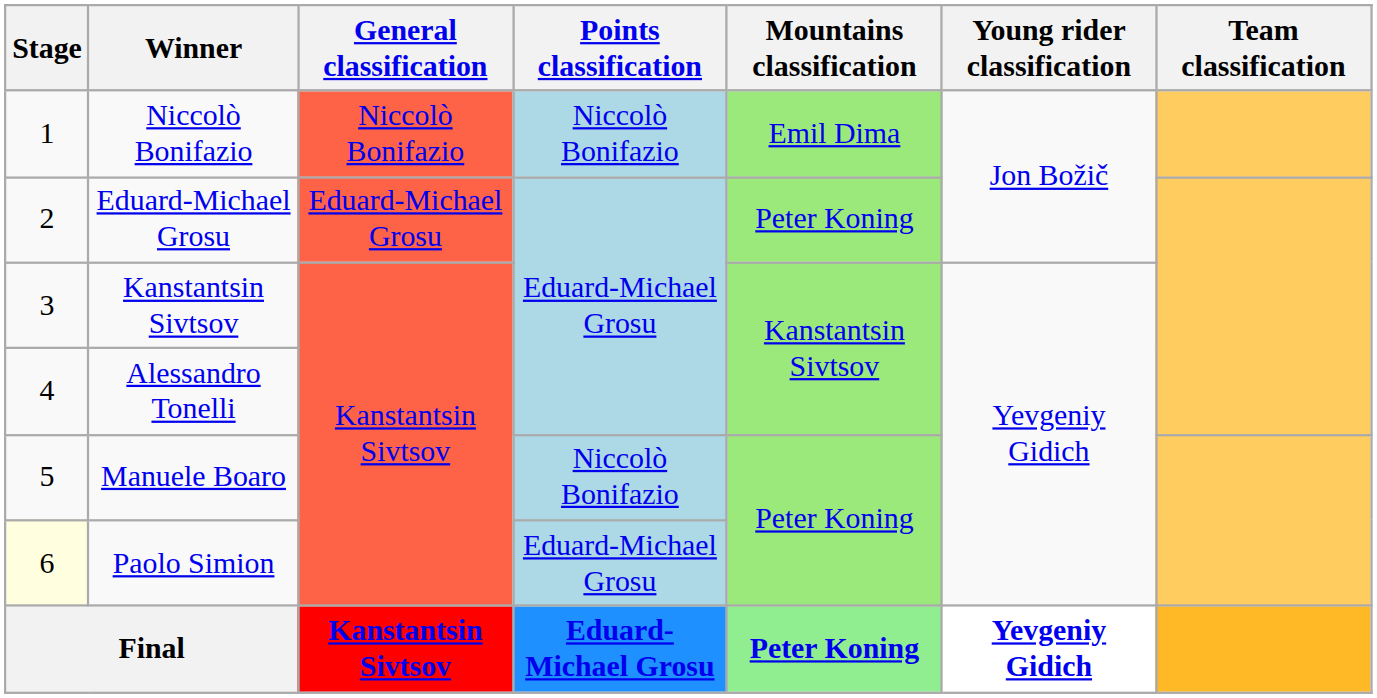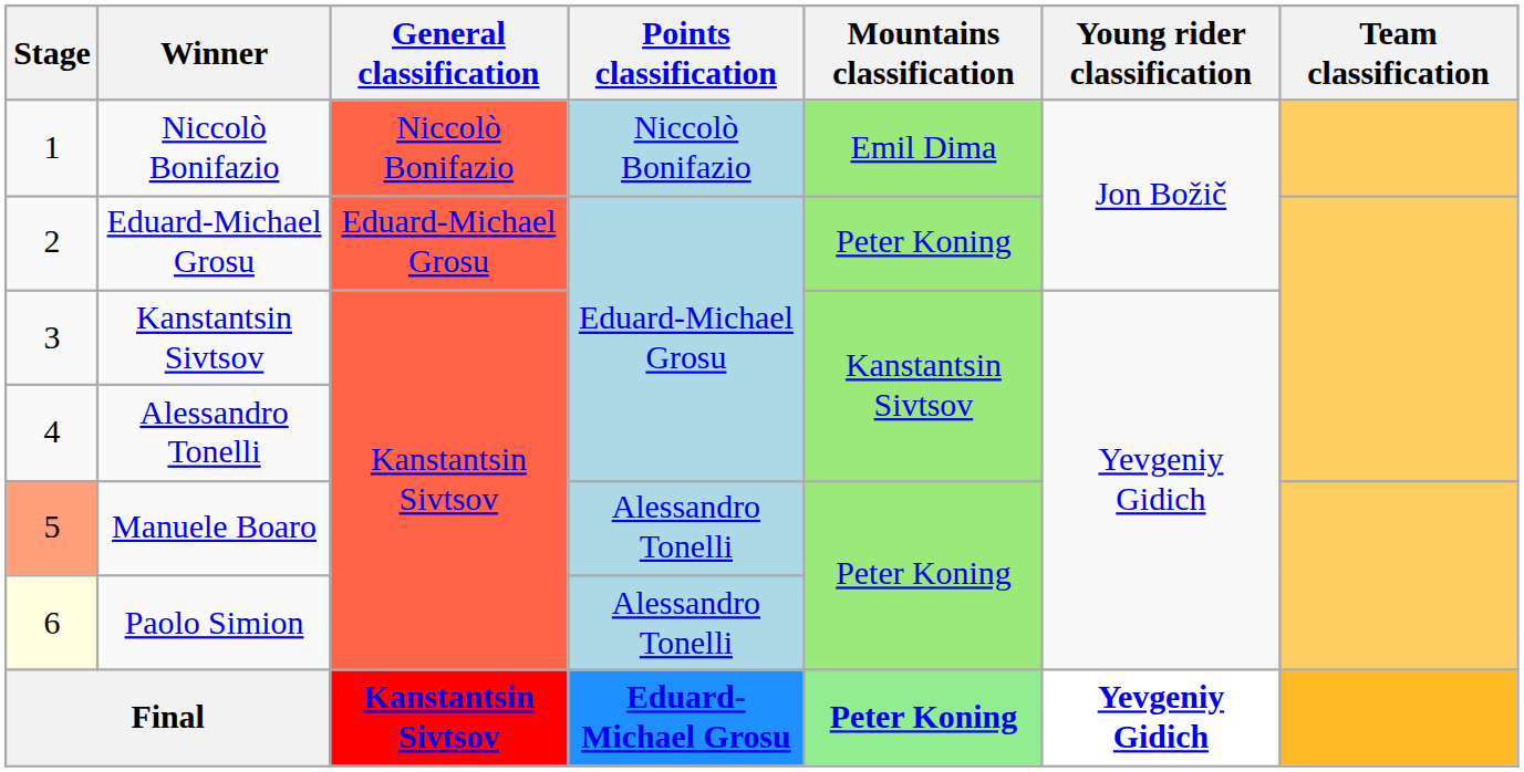 <table class="wikitable" style="text-align: center; font-size:smaller;">
 <tr style="background:#efefef;">
 <th scope="col" style="width:1%;">Stage</th>
 <th scope="col" style="width:16.5%;">Winner</th>
 <th scope="col" style="width:16.5%;"><a href='#'>General classification</a><br></th>
 <th scope="col" style="width:16.5%;"><a href='#'>Points classification</a><br></th>
 <th scope="col" style="width:16.5%;">Mountains classification<br></th>
 <th scope="col" style="width:16.5%;">Young rider classification<br></th>
 <th scope="col" style="width:16.5%;">Team classification<br></th>
 </tr>
 <tr>
 <td scope="row">1</td>
 <td><a href='#'>Niccolò Bonifazio</a></td>
 <td style="background:tomato;"><a href='#'>Niccolò Bonifazio</a></td>
 <td style="background:lightblue;"><a href='#'>Niccolò Bonifazio</a></td>
 <td style="background:#9CE97B;"><a href='#'>Emil Dima</a></td>
 <td style="background:offwhite;" rowspan=2><a href='#'>Jon Božič</a></td>
 <td style="background:#FFCD5F;"></td>
 </tr>
 <tr>
 <td scope="row">2</td>
 <td><a href='#'>Eduard-Michael Grosu</a></td>
 <td style="background:tomato;"><a href='#'>Eduard-Michael Grosu</a></td>
 <td style="background:lightblue;" rowspan=3><a href='#'>Eduard-Michael Grosu</a></td>
 <td style="background:#9CE97B;"><a href='#'>Peter Koning</a></td>
 <td style="background:#FFCD5F;" rowspan=3></td>
 </tr>
 <tr>
 <td scope="row">3</td>
 <td><a href='#'>Kanstantsin Sivtsov</a></td>
 <td style="background:tomato;" rowspan=4><a href='#'>Kanstantsin Sivtsov</a></td>
 <td style="background:#9CE97B;" rowspan=2><a href='#'>Kanstantsin Sivtsov</a></td>
 <td style="background:offwhite;" rowspan=4><a href='#'>Yevgeniy Gidich</a></td>
 </tr>
 <tr>
 <td scope="row">4</td>
 <td><a href='#'>Alessandro Tonelli</a></td>
 </tr>
 <tr>
-<td scope="row">5</td>
+<td scope="row" style="background: lightsalmon;">5</td>
 <td><a href='#'>Manuele Boaro</a></td>
-<td style="background:lightblue;"><a href='#'>Niccolò Bonifazio</a></td>
+<td style="background:lightblue;"><a href='#'>Alessandro Tonelli</a></td>
 <td style="background:#9CE97B;" rowspan=2><a href='#'>Peter Koning</a></td>
 <td style="background:#FFCD5F;" rowspan=2></td>
 </tr>
 <tr>
 <td scope="row" style="background: lightyellow;">6</td>
 <td><a href='#'>Paolo Simion</a></td>
-<td style="background:lightblue;"><a href='#'>Eduard-Michael Grosu</a></td>
+<td style="background:lightblue;"><a href='#'>Alessandro Tonelli</a></td>
 </tr>
 <tr>
 <th colspan="2">Final</th>
 <th style="background:red;"><a href='#'>Kanstantsin Sivtsov</a></th>
 <th style="background:dodgerblue;"><a href='#'>Eduard-Michael Grosu</a></th>
 <th style="background:lightgreen;"><a href='#'>Peter Koning</a></th>
 <th style="background:white;"><a href='#'>Yevgeniy Gidich</a></th>
 <th style="background:#FFB927;"></th>
 </tr>
 </table>
